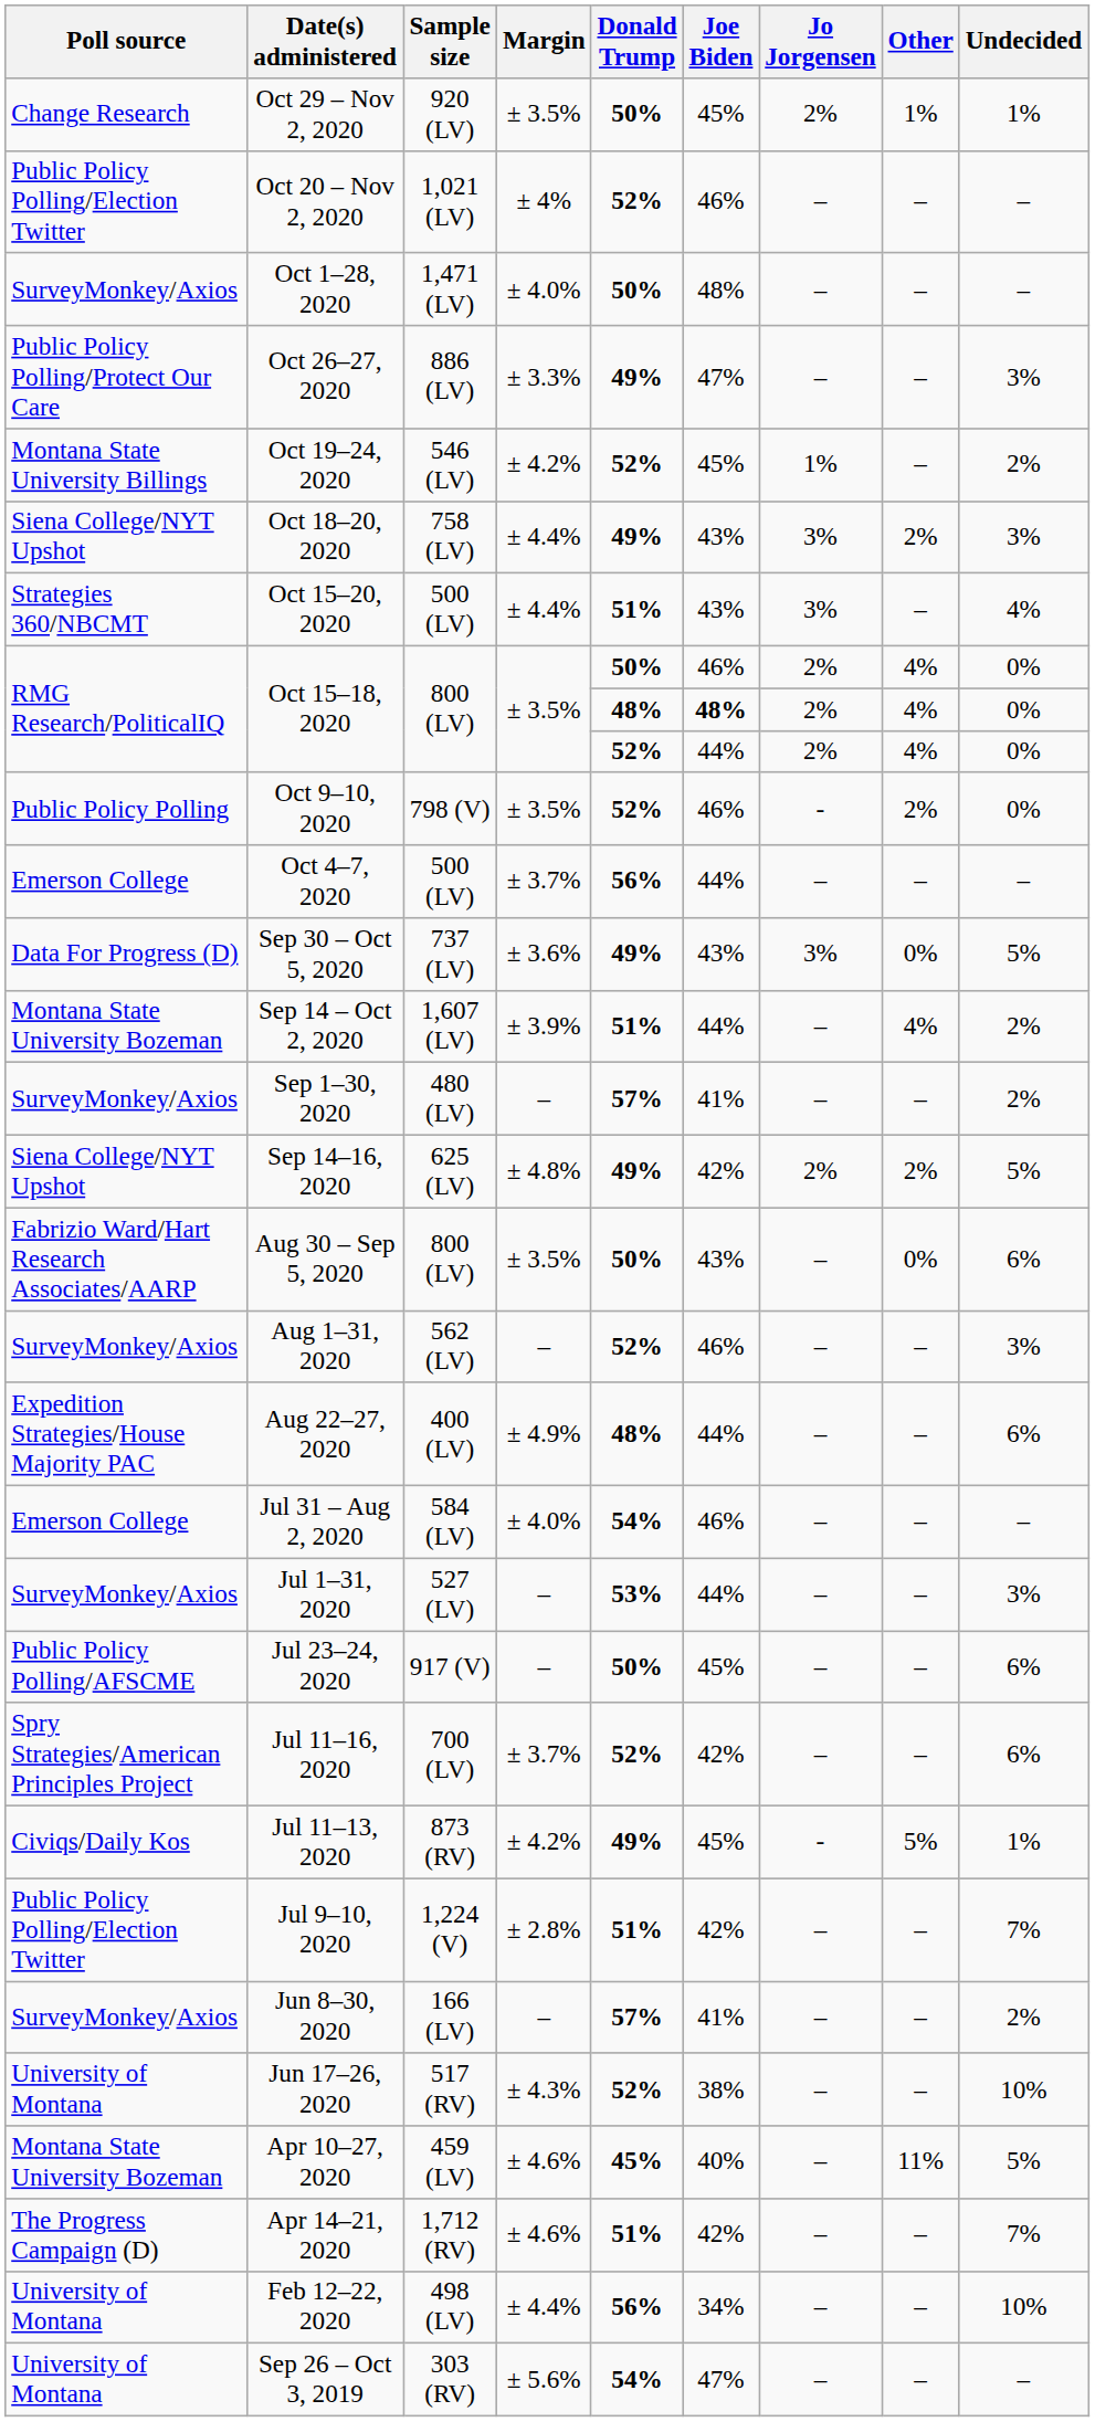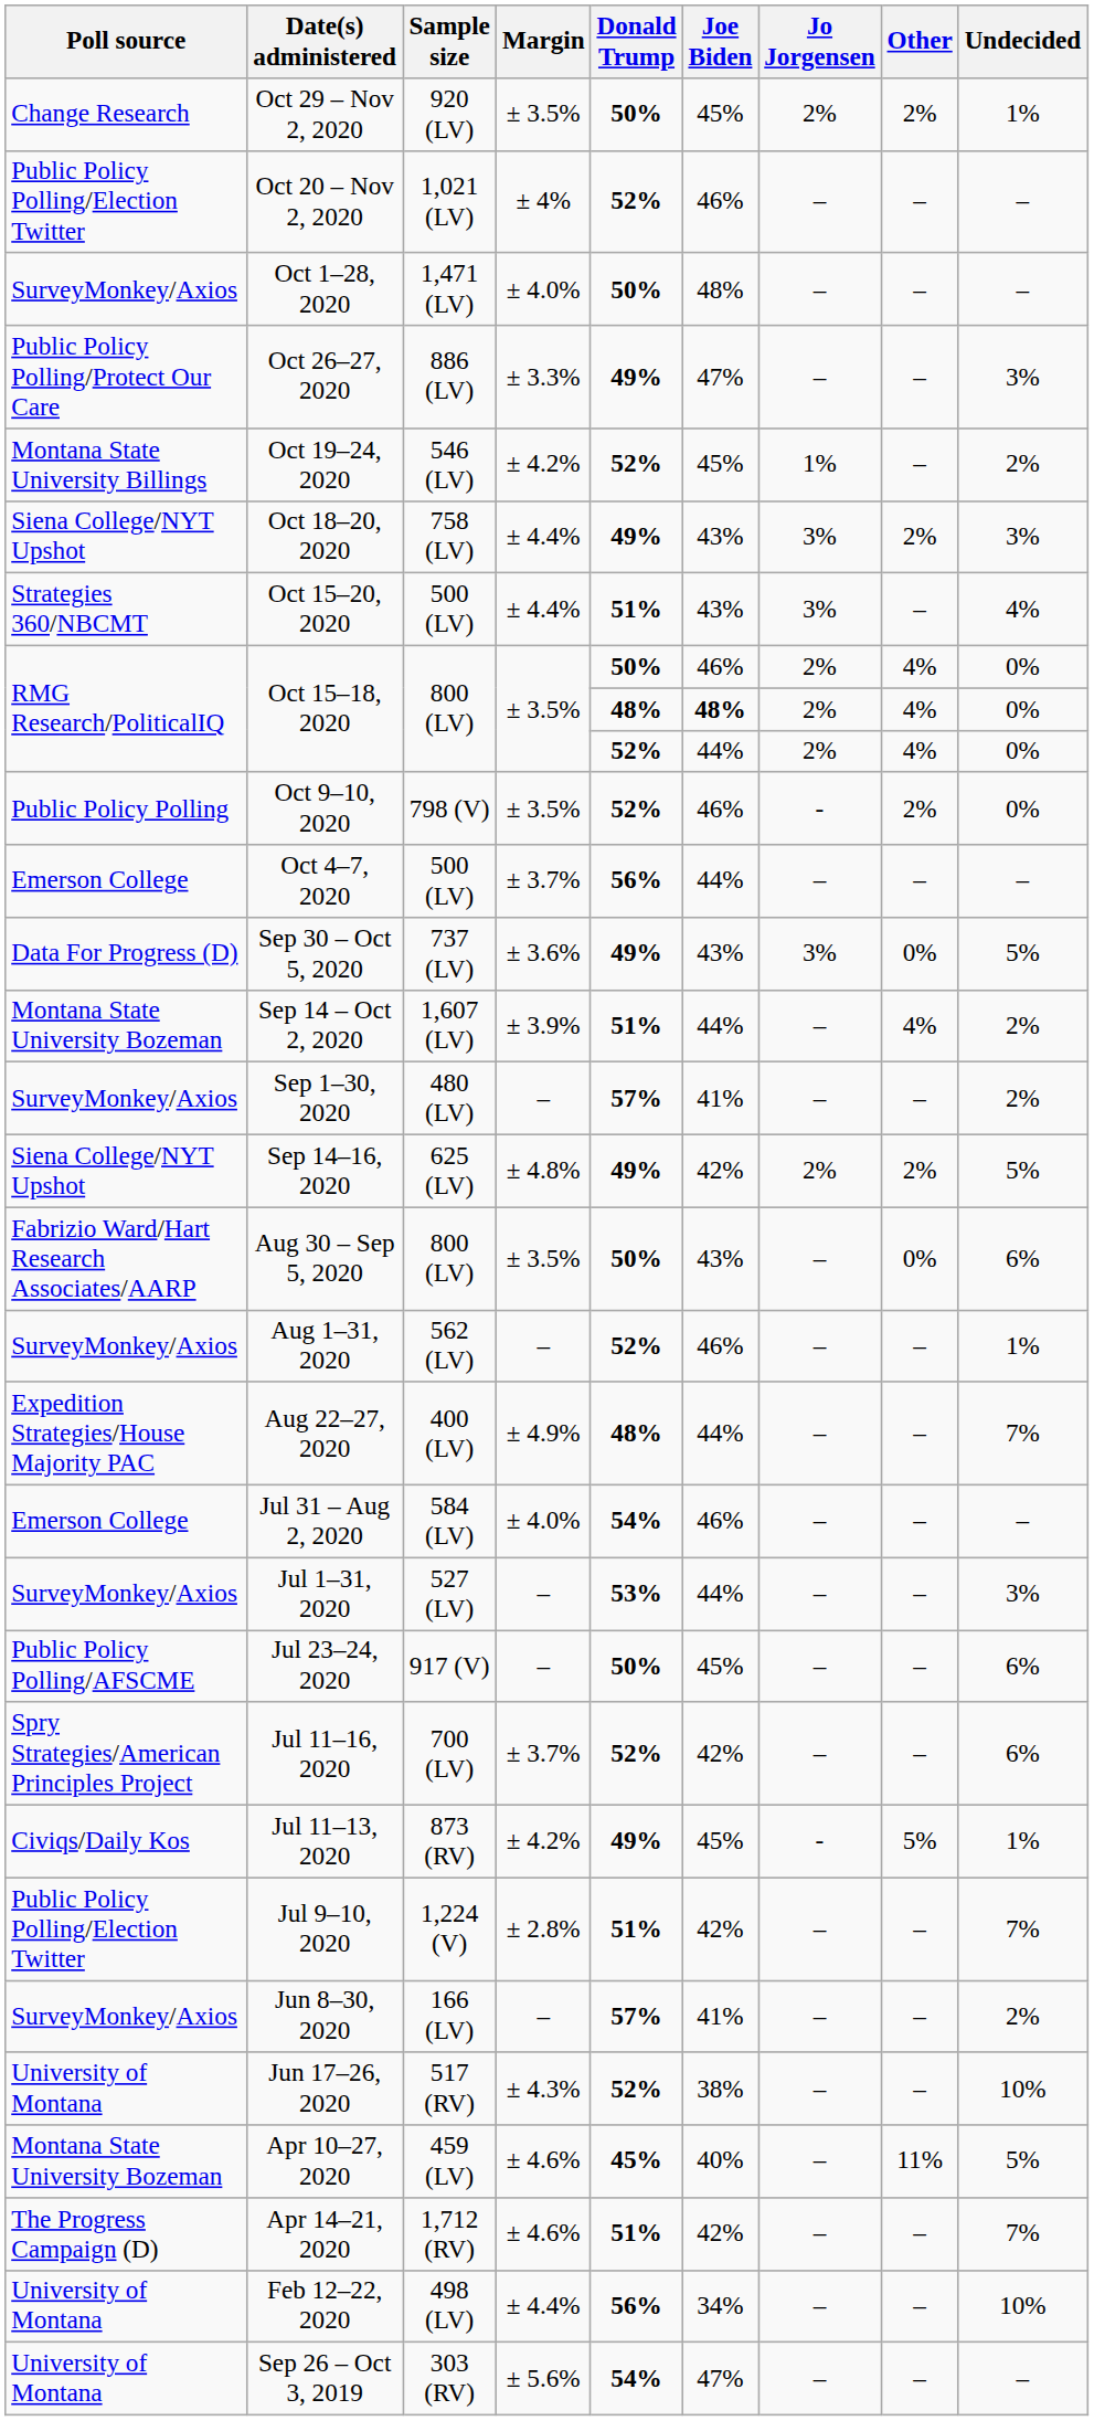 <table class="wikitable sortable" style="text-align:center;font-size:90%;line-height:17px">
 <tr>
 <th>Poll source</th>
 <th>Date(s)<br>administered</th>
 <th>Sample<br>size</th>
 <th>Margin<br></th>
 <th class="unsortable"><a href='#'>Donald<br>Trump</a><br><small></small></th>
 <th class="unsortable"><a href='#'>Joe<br>Biden</a><br><small></small></th>
 <th class="unsortable"><a href='#'>Jo<br>Jorgensen</a><br><small></small></th>
 <th class="unsortable"><a href='#'>Other</a></th>
 <th class="unsortable">Undecided</th>
 </tr>
 <tr>
 <td style="text-align:left;"><a href='#'>Change Research</a></td>
 <td>Oct 29 – Nov 2, 2020</td>
 <td>920 (LV)</td>
 <td>± 3.5%</td>
 <td><strong>50%</strong></td>
 <td>45%</td>
 <td>2%</td>
-<td>1%</td>
+<td>2%</td>
 <td>1%</td>
 </tr>
 <tr>
 <td style="text-align:left;"><a href='#'>Public Policy Polling</a>/<a href='#'>Election Twitter</a></td>
 <td>Oct 20 – Nov 2, 2020</td>
 <td>1,021 (LV)</td>
 <td>± 4%</td>
 <td><strong>52%</strong></td>
 <td>46%</td>
 <td>–</td>
 <td>–</td>
 <td>–</td>
 </tr>
 <tr>
 <td style="text-align:left;"><a href='#'>SurveyMonkey</a>/<a href='#'>Axios</a></td>
 <td>Oct 1–28, 2020</td>
 <td>1,471 (LV)</td>
 <td>± 4.0%</td>
 <td><strong>50%</strong></td>
 <td>48%</td>
 <td>–</td>
 <td>–</td>
 <td>–</td>
 </tr>
 <tr>
 <td style="text-align:left;"><a href='#'>Public Policy Polling</a>/<a href='#'>Protect Our Care</a></td>
 <td>Oct 26–27, 2020</td>
 <td>886 (LV)</td>
 <td>± 3.3%</td>
 <td><strong>49%</strong></td>
 <td>47%</td>
 <td>–</td>
 <td>–</td>
 <td>3%</td>
 </tr>
 <tr>
 <td style="text-align:left;"><a href='#'>Montana State University Billings</a></td>
 <td>Oct 19–24, 2020</td>
 <td>546 (LV)</td>
 <td>± 4.2%</td>
 <td><strong>52%</strong></td>
 <td>45%</td>
 <td>1%</td>
 <td>–</td>
 <td>2%</td>
 </tr>
 <tr>
 <td style="text-align:left;"><a href='#'>Siena College</a>/<a href='#'>NYT Upshot</a></td>
 <td>Oct 18–20, 2020</td>
 <td>758 (LV)</td>
 <td>± 4.4%</td>
 <td><strong>49%</strong></td>
 <td>43%</td>
 <td>3%</td>
 <td>2%</td>
 <td>3%</td>
 </tr>
 <tr>
 <td style="text-align:left;"><a href='#'>Strategies 360</a>/<a href='#'>NBCMT</a></td>
 <td>Oct 15–20, 2020</td>
 <td>500 (LV)</td>
 <td>± 4.4%</td>
 <td><strong>51%</strong></td>
 <td>43%</td>
 <td>3%</td>
 <td>–</td>
 <td>4%</td>
 </tr>
 <tr>
 <td rowspan=3 style="text-align:left;"><a href='#'>RMG Research</a>/<a href='#'>PoliticalIQ</a></td>
 <td rowspan=3>Oct 15–18, 2020</td>
 <td rowspan=3>800 (LV)</td>
 <td rowspan=3>± 3.5%</td>
 <td><strong>50%</strong></td>
 <td>46%</td>
 <td>2%</td>
 <td>4%</td>
 <td>0%</td>
 </tr>
 <tr>
 <td><strong>48%</strong></td>
 <td><strong>48%</strong></td>
 <td>2%</td>
 <td>4%</td>
 <td>0%</td>
 </tr>
 <tr>
 <td><strong>52%</strong></td>
 <td>44%</td>
 <td>2%</td>
 <td>4%</td>
 <td>0%</td>
 </tr>
 <tr>
 <td style="text-align:left;"><a href='#'>Public Policy Polling</a></td>
 <td>Oct 9–10, 2020</td>
 <td>798 (V)</td>
 <td>± 3.5%</td>
 <td><strong>52%</strong></td>
 <td>46%</td>
 <td>-</td>
 <td>2%</td>
 <td>0%</td>
 </tr>
 <tr>
 <td style="text-align:left;"><a href='#'>Emerson College</a></td>
 <td>Oct 4–7, 2020</td>
 <td>500 (LV)</td>
 <td>± 3.7%</td>
 <td><strong>56%</strong></td>
 <td>44%</td>
 <td>–</td>
 <td>–</td>
 <td>–</td>
 </tr>
 <tr>
 <td style="text-align:left;"><a href='#'>Data For Progress (D)</a></td>
 <td>Sep 30 – Oct 5, 2020</td>
 <td>737 (LV)</td>
 <td>± 3.6%</td>
 <td><strong>49%</strong></td>
 <td>43%</td>
 <td>3%</td>
 <td>0%</td>
 <td>5%</td>
 </tr>
 <tr>
 <td style="text-align:left;"><a href='#'>Montana State University Bozeman</a></td>
 <td>Sep 14 – Oct 2, 2020</td>
 <td>1,607 (LV)</td>
 <td>± 3.9%</td>
 <td><strong>51%</strong></td>
 <td>44%</td>
 <td>–</td>
 <td>4%</td>
 <td>2%</td>
 </tr>
 <tr>
 <td style="text-align:left;"><a href='#'>SurveyMonkey</a>/<a href='#'>Axios</a></td>
 <td>Sep 1–30, 2020</td>
 <td>480 (LV)</td>
 <td>–</td>
 <td><strong>57%</strong></td>
 <td>41%</td>
 <td>–</td>
 <td>–</td>
 <td>2%</td>
 </tr>
 <tr>
 <td style="text-align:left;"><a href='#'>Siena College</a>/<a href='#'>NYT Upshot</a></td>
 <td>Sep 14–16, 2020</td>
 <td>625 (LV)</td>
 <td>± 4.8%</td>
 <td><strong>49%</strong></td>
 <td>42%</td>
 <td>2%</td>
 <td>2%</td>
 <td>5%</td>
 </tr>
 <tr>
 <td style="text-align:left;"><a href='#'>Fabrizio Ward</a>/<a href='#'>Hart Research Associates</a>/<a href='#'>AARP</a></td>
 <td>Aug 30 – Sep 5, 2020</td>
 <td>800 (LV)</td>
 <td>± 3.5%</td>
 <td><strong>50%</strong></td>
 <td>43%</td>
 <td>–</td>
 <td>0%</td>
 <td>6%</td>
 </tr>
 <tr>
 <td style="text-align:left;"><a href='#'>SurveyMonkey</a>/<a href='#'>Axios</a></td>
 <td>Aug 1–31, 2020</td>
 <td>562 (LV)</td>
 <td>–</td>
 <td><strong>52%</strong></td>
 <td>46%</td>
 <td>–</td>
 <td>–</td>
-<td>3%</td>
+<td>1%</td>
 </tr>
 <tr>
 <td style="text-align:left;"><a href='#'>Expedition Strategies</a>/<a href='#'>House Majority PAC</a></td>
 <td>Aug 22–27, 2020</td>
 <td>400 (LV)</td>
 <td>± 4.9%</td>
 <td><strong>48%</strong></td>
 <td>44%</td>
 <td>–</td>
 <td>–</td>
-<td>6%</td>
+<td>7%</td>
 </tr>
 <tr>
 <td style="text-align:left;"><a href='#'>Emerson College</a></td>
 <td>Jul 31 – Aug 2, 2020</td>
 <td>584 (LV)</td>
 <td>± 4.0%</td>
 <td><strong>54%</strong></td>
 <td>46%</td>
 <td>–</td>
 <td>–</td>
 <td>–</td>
 </tr>
 <tr>
 <td style="text-align:left;"><a href='#'>SurveyMonkey</a>/<a href='#'>Axios</a></td>
 <td>Jul 1–31, 2020</td>
 <td>527 (LV)</td>
 <td>–</td>
 <td><strong>53%</strong></td>
 <td>44%</td>
 <td>–</td>
 <td>–</td>
 <td>3%</td>
 </tr>
 <tr>
 <td style="text-align:left;"><a href='#'>Public Policy Polling</a>/<a href='#'>AFSCME</a></td>
 <td>Jul 23–24, 2020</td>
 <td>917 (V)</td>
 <td>–</td>
 <td><strong>50%</strong></td>
 <td>45%</td>
 <td>–</td>
 <td>–</td>
 <td>6%</td>
 </tr>
 <tr>
 <td style="text-align:left;"><a href='#'>Spry Strategies</a>/<a href='#'>American Principles Project</a></td>
 <td>Jul 11–16, 2020</td>
 <td>700 (LV)</td>
 <td>± 3.7%</td>
 <td><strong>52%</strong></td>
 <td>42%</td>
 <td>–</td>
 <td>–</td>
 <td>6%</td>
 </tr>
 <tr>
 <td style="text-align:left;"><a href='#'>Civiqs</a>/<a href='#'>Daily Kos</a></td>
 <td>Jul 11–13, 2020</td>
 <td>873 (RV)</td>
 <td>± 4.2%</td>
 <td><strong>49%</strong></td>
 <td>45%</td>
 <td>-</td>
 <td>5%</td>
 <td>1%</td>
 </tr>
 <tr>
 <td style="text-align:left;"><a href='#'>Public Policy Polling</a>/<a href='#'>Election Twitter</a></td>
 <td>Jul 9–10, 2020</td>
 <td>1,224 (V)</td>
 <td>± 2.8%</td>
 <td><strong>51%</strong></td>
 <td>42%</td>
 <td>–</td>
 <td>–</td>
 <td>7%</td>
 </tr>
 <tr>
 <td style="text-align:left;"><a href='#'>SurveyMonkey</a>/<a href='#'>Axios</a></td>
 <td>Jun 8–30, 2020</td>
 <td>166 (LV)</td>
 <td>–</td>
 <td><strong>57%</strong></td>
 <td>41%</td>
 <td>–</td>
 <td>–</td>
 <td>2%</td>
 </tr>
 <tr>
 <td style="text-align:left;"><a href='#'>University of Montana</a></td>
 <td>Jun 17–26, 2020</td>
 <td>517 (RV)</td>
 <td>± 4.3%</td>
 <td><strong>52%</strong></td>
 <td>38%</td>
 <td>–</td>
 <td>–</td>
 <td>10%</td>
 </tr>
 <tr>
 <td style="text-align:left;"><a href='#'>Montana State University Bozeman</a></td>
 <td>Apr 10–27, 2020</td>
 <td>459 (LV)</td>
 <td>± 4.6%</td>
 <td><strong>45%</strong></td>
 <td>40%</td>
 <td>–</td>
 <td>11%</td>
 <td>5%</td>
 </tr>
 <tr>
 <td style="text-align:left;"><a href='#'>The Progress Campaign</a> (D)</td>
 <td>Apr 14–21, 2020</td>
 <td>1,712 (RV)</td>
 <td>± 4.6%</td>
 <td><strong>51%</strong></td>
 <td>42%</td>
 <td>–</td>
 <td>–</td>
 <td>7%</td>
 </tr>
 <tr>
 <td style="text-align:left;"><a href='#'>University of Montana</a></td>
 <td>Feb 12–22, 2020</td>
 <td>498 (LV)</td>
 <td>± 4.4%</td>
 <td><strong>56%</strong></td>
 <td>34%</td>
 <td>–</td>
 <td>–</td>
 <td>10%</td>
 </tr>
 <tr>
 <td style="text-align:left;"><a href='#'>University of Montana</a></td>
 <td>Sep 26 – Oct 3, 2019</td>
 <td>303 (RV)</td>
 <td>± 5.6%</td>
 <td><strong>54%</strong></td>
 <td>47%</td>
 <td>–</td>
 <td>–</td>
 <td>–</td>
 </tr>
 </table>
